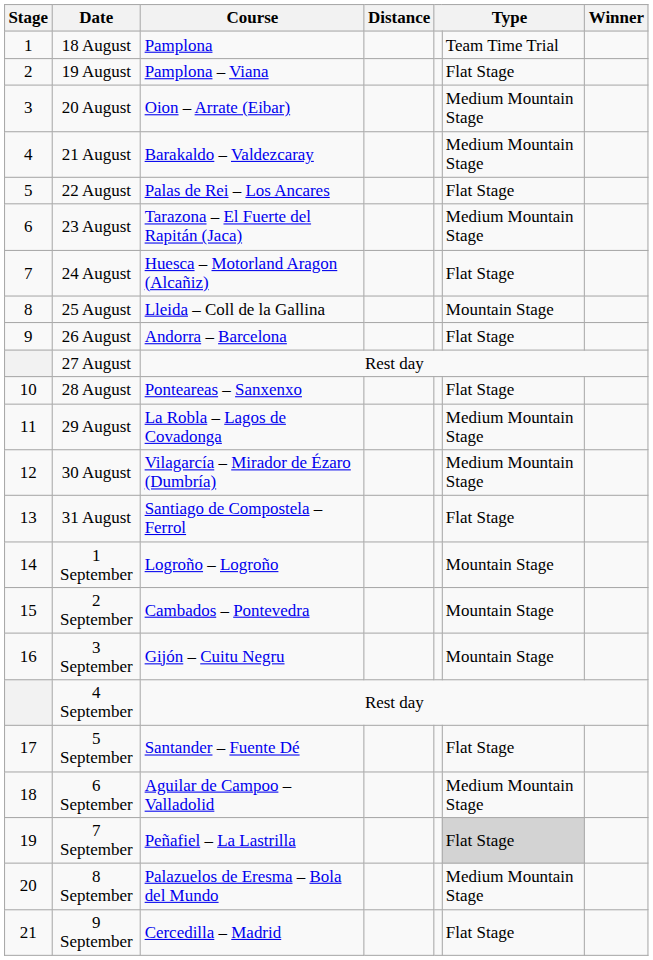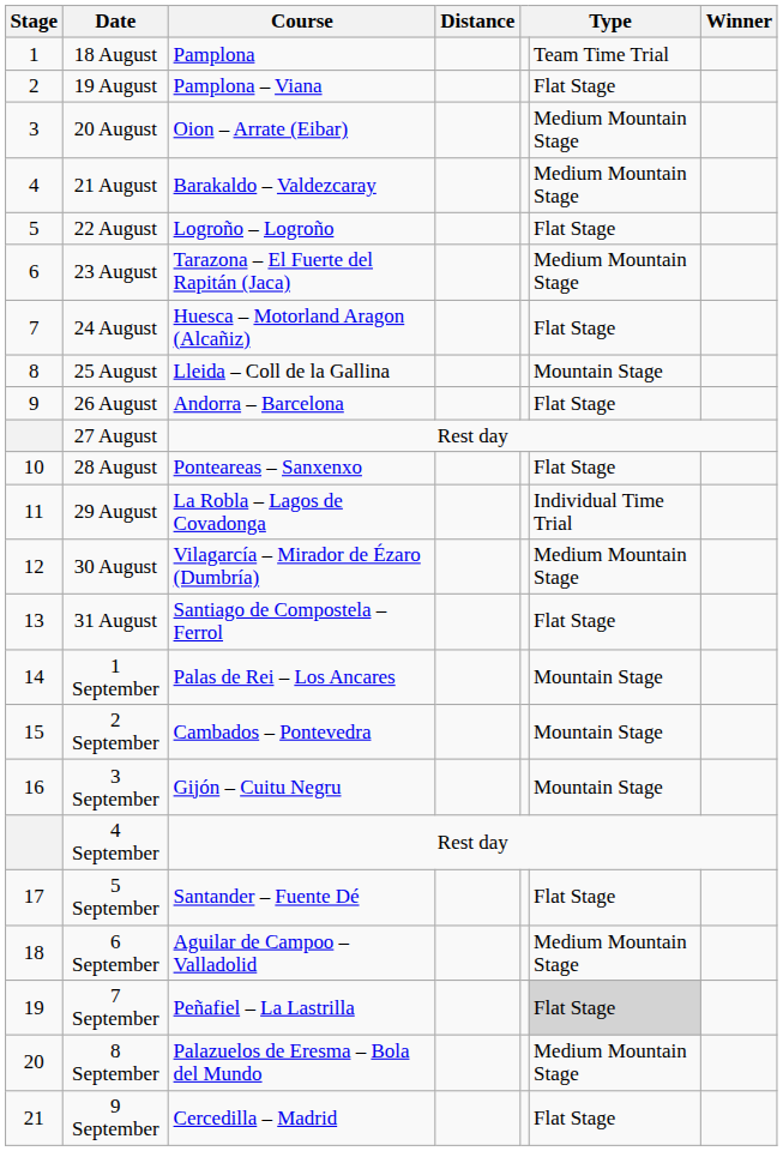 <table class="wikitable">
 <tr style="background:#efefef;">
 <th>Stage</th>
 <th>Date</th>
 <th>Course</th>
 <th>Distance</th>
 <th colspan="2">Type</th>
 <th>Winner</th>
 </tr>
 <tr>
 <td style="text-align:center;">1</td>
 <td style="text-align:center;">18 August</td>
 <td><a href='#'>Pamplona</a></td>
 <td style="text-align:center;"></td>
 <td style="text-align:center;"></td>
 <td>Team Time Trial</td>
 <td> </td>
 </tr>
 <tr>
 <td style="text-align:center;">2</td>
 <td style="text-align:center;">19 August</td>
 <td><a href='#'>Pamplona</a> – <a href='#'>Viana</a></td>
 <td style="text-align:center;"></td>
 <td style="text-align:center;"></td>
 <td>Flat Stage</td>
 <td></td>
 </tr>
 <tr>
 <td style="text-align:center;">3</td>
 <td style="text-align:center;">20 August</td>
 <td><a href='#'>Oion</a> – <a href='#'>Arrate (Eibar)</a></td>
 <td style="text-align:center;"></td>
 <td style="text-align:center;"></td>
 <td>Medium Mountain Stage</td>
 <td></td>
 </tr>
 <tr>
 <td style="text-align:center;">4</td>
 <td style="text-align:center;">21 August</td>
 <td><a href='#'>Barakaldo</a> – <a href='#'>Valdezcaray</a></td>
 <td style="text-align:center;"></td>
 <td style="text-align:center;"></td>
 <td>Medium Mountain Stage</td>
 <td></td>
 </tr>
 <tr>
 <td style="text-align:center;">5</td>
 <td style="text-align:center;">22 August</td>
-<td><a href='#'>Palas de Rei</a> – <a href='#'>Los Ancares</a></td>
+<td><a href='#'>Logroño</a> – <a href='#'>Logroño</a></td>
 <td style="text-align:center;"></td>
 <td style="text-align:center;"></td>
 <td>Flat Stage</td>
 <td></td>
 </tr>
 <tr>
 <td style="text-align:center;">6</td>
 <td style="text-align:center;">23 August</td>
 <td><a href='#'>Tarazona</a> – <a href='#'>El Fuerte del Rapitán (Jaca)</a></td>
 <td style="text-align:center;"></td>
 <td style="text-align:center;"></td>
 <td>Medium Mountain Stage</td>
 <td></td>
 </tr>
 <tr>
 <td style="text-align:center;">7</td>
 <td style="text-align:center;">24 August</td>
 <td><a href='#'>Huesca</a> – <a href='#'>Motorland Aragon (Alcañiz)</a></td>
 <td style="text-align:center;"></td>
 <td style="text-align:center;"></td>
 <td>Flat Stage</td>
 <td></td>
 </tr>
 <tr>
 <td style="text-align:center;">8</td>
 <td style="text-align:center;">25 August</td>
 <td><a href='#'>Lleida</a> – Coll de la Gallina</td>
 <td style="text-align:center;"></td>
 <td style="text-align:center;"></td>
 <td>Mountain Stage</td>
 <td></td>
 </tr>
 <tr>
 <td style="text-align:center;">9</td>
 <td style="text-align:center;">26 August</td>
 <td><a href='#'>Andorra</a> – <a href='#'>Barcelona</a></td>
 <td style="text-align:center;"></td>
 <td style="text-align:center;"></td>
 <td>Flat Stage</td>
 <td></td>
 </tr>
 <tr>
 <th></th>
 <td style="text-align:center;">27 August</td>
 <td colspan="6" style="text-align:center;">Rest day</td>
 </tr>
 <tr>
 <td style="text-align:center;">10</td>
 <td style="text-align:center;">28 August</td>
 <td><a href='#'>Ponteareas</a> – <a href='#'>Sanxenxo</a></td>
 <td style="text-align:center;"></td>
 <td style="text-align:center;"></td>
 <td>Flat Stage</td>
 <td></td>
 </tr>
 <tr>
 <td style="text-align:center;">11</td>
 <td style="text-align:center;">29 August</td>
 <td><a href='#'>La Robla</a> – <a href='#'>Lagos de Covadonga</a></td>
 <td style="text-align:center;"></td>
 <td style="text-align:center;"></td>
-<td>Medium Mountain Stage</td>
+<td>Individual Time Trial</td>
 <td></td>
 </tr>
 <tr>
 <td style="text-align:center;">12</td>
 <td style="text-align:center;">30 August</td>
 <td><a href='#'>Vilagarcía</a> – <a href='#'>Mirador de Ézaro (Dumbría)</a></td>
 <td style="text-align:center;"></td>
 <td style="text-align:center;"></td>
 <td>Medium Mountain Stage</td>
 <td></td>
 </tr>
 <tr>
 <td style="text-align:center;">13</td>
 <td style="text-align:center;">31 August</td>
 <td><a href='#'>Santiago de Compostela</a> – <a href='#'>Ferrol</a></td>
 <td style="text-align:center;"></td>
 <td style="text-align:center;"></td>
 <td>Flat Stage</td>
 <td></td>
 </tr>
 <tr>
 <td style="text-align:center;">14</td>
 <td style="text-align:center;">1 September</td>
-<td><a href='#'>Logroño</a> – <a href='#'>Logroño</a></td>
+<td><a href='#'>Palas de Rei</a> – <a href='#'>Los Ancares</a></td>
 <td style="text-align:center;"></td>
 <td style="text-align:center;"></td>
 <td>Mountain Stage</td>
 <td></td>
 </tr>
 <tr>
 <td style="text-align:center;">15</td>
 <td style="text-align:center;">2 September</td>
 <td><a href='#'>Cambados</a> – <a href='#'>Pontevedra</a></td>
 <td style="text-align:center;"></td>
 <td style="text-align:center;"></td>
 <td>Mountain Stage</td>
 <td></td>
 </tr>
 <tr>
 <td style="text-align:center;">16</td>
 <td style="text-align:center;">3 September</td>
 <td><a href='#'>Gijón</a> – <a href='#'>Cuitu Negru</a></td>
 <td style="text-align:center;"></td>
 <td style="text-align:center;"></td>
 <td>Mountain Stage</td>
 <td></td>
 </tr>
 <tr>
 <th></th>
 <td style="text-align:center;">4 September</td>
 <td colspan="6" style="text-align:center;">Rest day</td>
 </tr>
 <tr>
 <td style="text-align:center;">17</td>
 <td style="text-align:center;">5 September</td>
 <td><a href='#'>Santander</a> – <a href='#'>Fuente Dé</a></td>
 <td style="text-align:center;"></td>
 <td style="text-align:center;"></td>
 <td>Flat Stage</td>
 <td></td>
 </tr>
 <tr>
 <td style="text-align:center;">18</td>
 <td style="text-align:center;">6 September</td>
 <td><a href='#'>Aguilar de Campoo</a> – <a href='#'>Valladolid</a></td>
 <td style="text-align:center;"></td>
 <td style="text-align:center;"></td>
 <td>Medium Mountain Stage</td>
 <td></td>
 </tr>
 <tr>
 <td style="text-align:center;">19</td>
 <td style="text-align:center;">7 September</td>
 <td><a href='#'>Peñafiel</a> – <a href='#'>La Lastrilla</a></td>
 <td style="text-align:center;"></td>
 <td style="text-align:center;"></td>
 <td style="background: lightgrey;">Flat Stage</td>
 <td></td>
 </tr>
 <tr>
 <td style="text-align:center;">20</td>
 <td style="text-align:center;">8 September</td>
 <td><a href='#'>Palazuelos de Eresma</a> – <a href='#'>Bola del Mundo</a></td>
 <td style="text-align:center;"></td>
 <td style="text-align:center;"></td>
 <td>Medium Mountain Stage</td>
 <td></td>
 </tr>
 <tr>
 <td style="text-align:center;">21</td>
 <td style="text-align:center;">9 September</td>
 <td><a href='#'>Cercedilla</a> – <a href='#'>Madrid</a></td>
 <td style="text-align:center;"></td>
 <td style="text-align:center;"></td>
 <td>Flat Stage</td>
 <td></td>
 </tr>
 </table>
